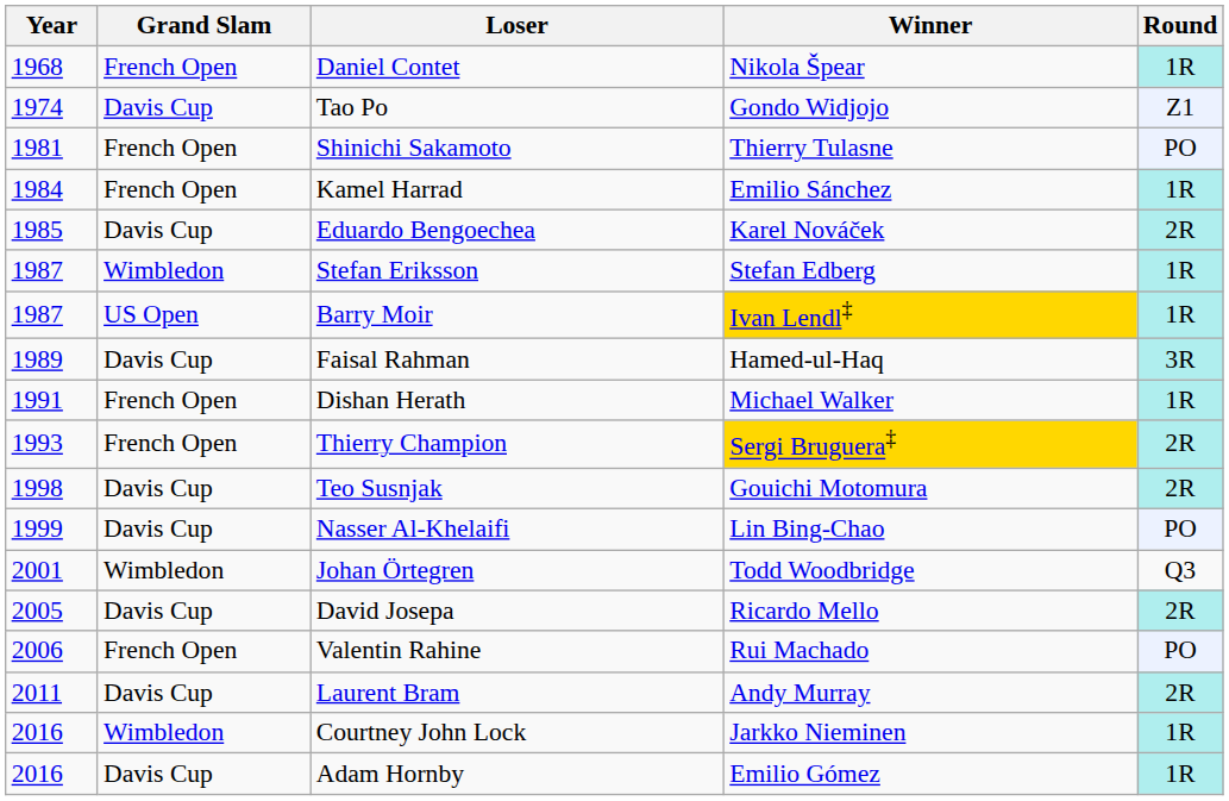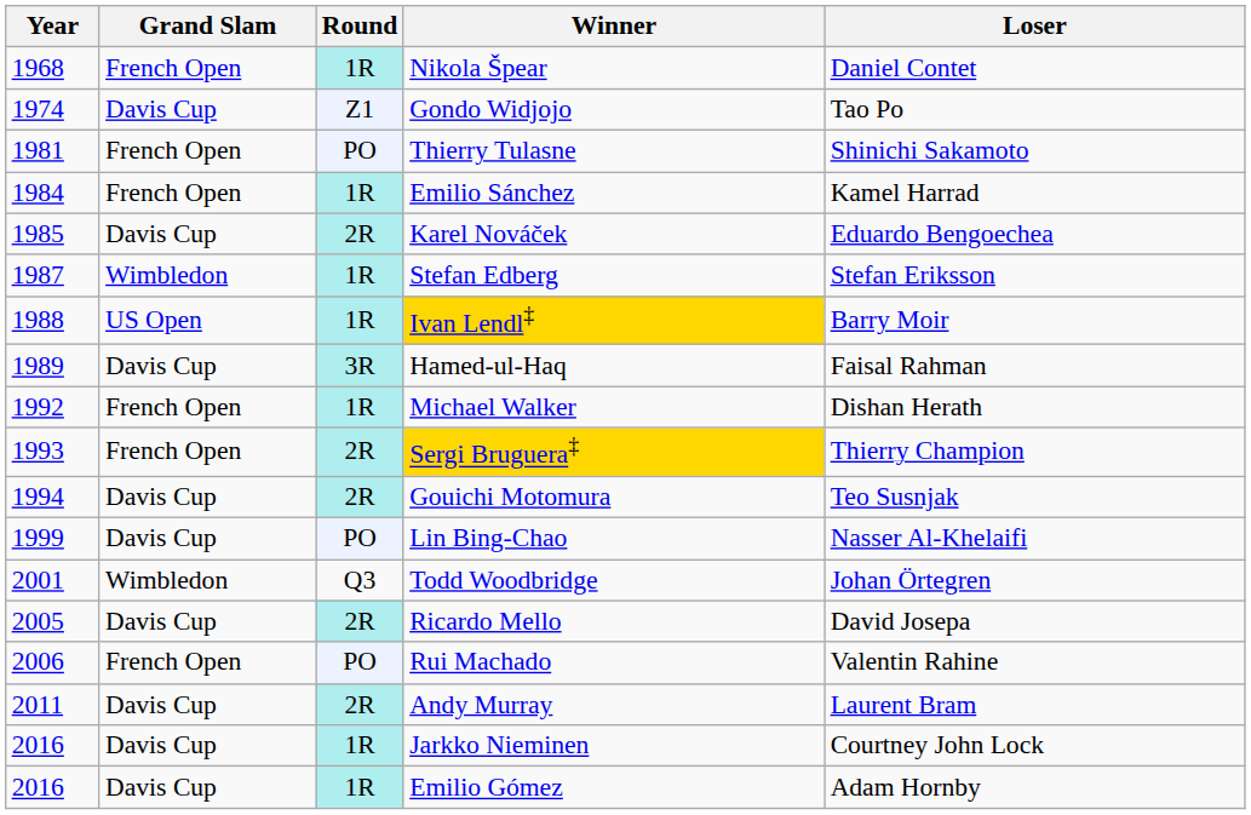 <table class="wikitable sortable">
 <tr>
 <th width=50px>Year</th>
 <th width=125px>Grand Slam</th>
+<th>Round</th>
+<th width=250px>Winner</th>
 <th width=250px>Loser</th>
-<th width=250px>Winner</th>
-<th>Round</th>
 </tr>
 <tr>
 <td><a href='#'>1968</a></td>
 <td><a href='#'>French Open</a></td>
+<td style="text-align:center; background:#afeeee">1R</td>
+<td> <a href='#'>Nikola Špear</a></td>
 <td> <a href='#'>Daniel Contet</a></td>
-<td> <a href='#'>Nikola Špear</a></td>
-<td style="text-align:center; background:#afeeee">1R</td>
 </tr>
 <tr>
 <td><a href='#'>1974</a></td>
 <td><a href='#'>Davis Cup</a></td>
+<td style="text-align:center; background:#ecf2ff">Z1</td>
+<td> <a href='#'>Gondo Widjojo</a></td>
 <td> Tao Po</td>
-<td> <a href='#'>Gondo Widjojo</a></td>
-<td style="text-align:center; background:#ecf2ff">Z1</td>
 </tr>
 <tr>
 <td><a href='#'>1981</a></td>
 <td>French Open</td>
+<td style="text-align:center; background:#ecf2ff">PO</td>
+<td> <a href='#'>Thierry Tulasne</a></td>
 <td> <a href='#'>Shinichi Sakamoto</a></td>
-<td> <a href='#'>Thierry Tulasne</a></td>
-<td style="text-align:center; background:#ecf2ff">PO</td>
 </tr>
 <tr>
 <td><a href='#'>1984</a></td>
 <td>French Open</td>
+<td style="text-align:center; background:#afeeee">1R</td>
+<td> <a href='#'>Emilio Sánchez</a></td>
 <td> Kamel Harrad</td>
-<td> <a href='#'>Emilio Sánchez</a></td>
-<td style="text-align:center; background:#afeeee">1R</td>
 </tr>
 <tr>
 <td><a href='#'>1985</a></td>
 <td>Davis Cup</td>
+<td style="text-align:center; background:#afeeee">2R</td>
+<td> <a href='#'>Karel Nováček</a></td>
 <td> <a href='#'>Eduardo Bengoechea</a></td>
-<td> <a href='#'>Karel Nováček</a></td>
-<td style="text-align:center; background:#afeeee">2R</td>
 </tr>
 <tr>
 <td><a href='#'>1987</a></td>
 <td><a href='#'>Wimbledon</a></td>
+<td style="text-align:center; background:#afeeee">1R</td>
+<td> <a href='#'>Stefan Edberg</a></td>
 <td> <a href='#'>Stefan Eriksson</a></td>
-<td> <a href='#'>Stefan Edberg</a></td>
-<td style="text-align:center; background:#afeeee">1R</td>
 </tr>
 <tr>
-<td><a href='#'>1987</a></td>
+<td><a href='#'>1988</a></td>
 <td><a href='#'>US Open</a></td>
+<td style="text-align:center; background:#afeeee">1R</td>
+<td style="background:gold"> <a href='#'>Ivan Lendl</a><sup>‡</sup></td>
 <td> <a href='#'>Barry Moir</a></td>
-<td style="background:gold"> <a href='#'>Ivan Lendl</a><sup>‡</sup></td>
-<td style="text-align:center; background:#afeeee">1R</td>
 </tr>
 <tr>
 <td><a href='#'>1989</a></td>
 <td>Davis Cup</td>
+<td style="text-align:center; background:#afeeee">3R</td>
+<td> Hamed-ul-Haq</td>
 <td> Faisal Rahman</td>
-<td> Hamed-ul-Haq</td>
-<td style="text-align:center; background:#afeeee">3R</td>
 </tr>
 <tr>
-<td><a href='#'>1991</a></td>
+<td><a href='#'>1992</a></td>
 <td>French Open</td>
+<td style="text-align:center; background:#afeeee">1R</td>
+<td> <a href='#'>Michael Walker</a></td>
 <td> Dishan Herath</td>
-<td> <a href='#'>Michael Walker</a></td>
-<td style="text-align:center; background:#afeeee">1R</td>
 </tr>
 <tr>
 <td><a href='#'>1993</a></td>
 <td>French Open</td>
+<td style="text-align:center; background:#afeeee">2R</td>
+<td style="background:gold"> <a href='#'>Sergi Bruguera</a><sup>‡</sup></td>
 <td> <a href='#'>Thierry Champion</a></td>
-<td style="background:gold"> <a href='#'>Sergi Bruguera</a><sup>‡</sup></td>
-<td style="text-align:center; background:#afeeee">2R</td>
 </tr>
 <tr>
-<td><a href='#'>1998</a></td>
+<td><a href='#'>1994</a></td>
 <td>Davis Cup</td>
+<td style="text-align:center; background:#afeeee">2R</td>
+<td> <a href='#'>Gouichi Motomura</a></td>
 <td> <a href='#'>Teo Susnjak</a></td>
-<td> <a href='#'>Gouichi Motomura</a></td>
-<td style="text-align:center; background:#afeeee">2R</td>
 </tr>
 <tr>
 <td><a href='#'>1999</a></td>
 <td>Davis Cup</td>
+<td style="text-align:center; background:#ecf2ff">PO</td>
+<td> <a href='#'>Lin Bing-Chao</a></td>
 <td> <a href='#'>Nasser Al-Khelaifi</a></td>
-<td> <a href='#'>Lin Bing-Chao</a></td>
-<td style="text-align:center; background:#ecf2ff">PO</td>
 </tr>
 <tr>
 <td><a href='#'>2001</a></td>
 <td>Wimbledon</td>
+<td style="text-align:center;">Q3</td>
+<td> <a href='#'>Todd Woodbridge</a></td>
 <td> <a href='#'>Johan Örtegren</a></td>
-<td> <a href='#'>Todd Woodbridge</a></td>
-<td style="text-align:center;">Q3</td>
 </tr>
 <tr>
 <td><a href='#'>2005</a></td>
 <td>Davis Cup</td>
+<td style="text-align:center; background:#afeeee">2R</td>
+<td> <a href='#'>Ricardo Mello</a></td>
 <td> David Josepa</td>
-<td> <a href='#'>Ricardo Mello</a></td>
-<td style="text-align:center; background:#afeeee">2R</td>
 </tr>
 <tr>
 <td><a href='#'>2006</a></td>
 <td>French Open</td>
+<td style="text-align:center; background:#ecf2ff">PO</td>
+<td> <a href='#'>Rui Machado</a></td>
 <td> Valentin Rahine</td>
-<td> <a href='#'>Rui Machado</a></td>
-<td style="text-align:center; background:#ecf2ff">PO</td>
 </tr>
 <tr>
 <td><a href='#'>2011</a></td>
 <td>Davis Cup</td>
+<td style="text-align:center; background:#afeeee">2R</td>
+<td> <a href='#'>Andy Murray</a></td>
 <td> <a href='#'>Laurent Bram</a></td>
-<td> <a href='#'>Andy Murray</a></td>
-<td style="text-align:center; background:#afeeee">2R</td>
-</tr>
-<tr>
-<td><a href='#'>2016</a></td>
-<td><a href='#'>Wimbledon</a></td>
-<td> Courtney John Lock</td>
-<td> <a href='#'>Jarkko Nieminen</a></td>
-<td style="text-align:center; background:#afeeee">1R</td>
 </tr>
 <tr>
 <td><a href='#'>2016</a></td>
 <td>Davis Cup</td>
+<td style="text-align:center; background:#afeeee">1R</td>
+<td> <a href='#'>Jarkko Nieminen</a></td>
+<td> Courtney John Lock</td>
+</tr>
+<tr>
+<td><a href='#'>2016</a></td>
+<td>Davis Cup</td>
+<td style="text-align:center; background:#afeeee">1R</td>
+<td> <a href='#'>Emilio Gómez</a></td>
 <td> Adam Hornby</td>
-<td> <a href='#'>Emilio Gómez</a></td>
-<td style="text-align:center; background:#afeeee">1R</td>
 </tr>
 </table>
